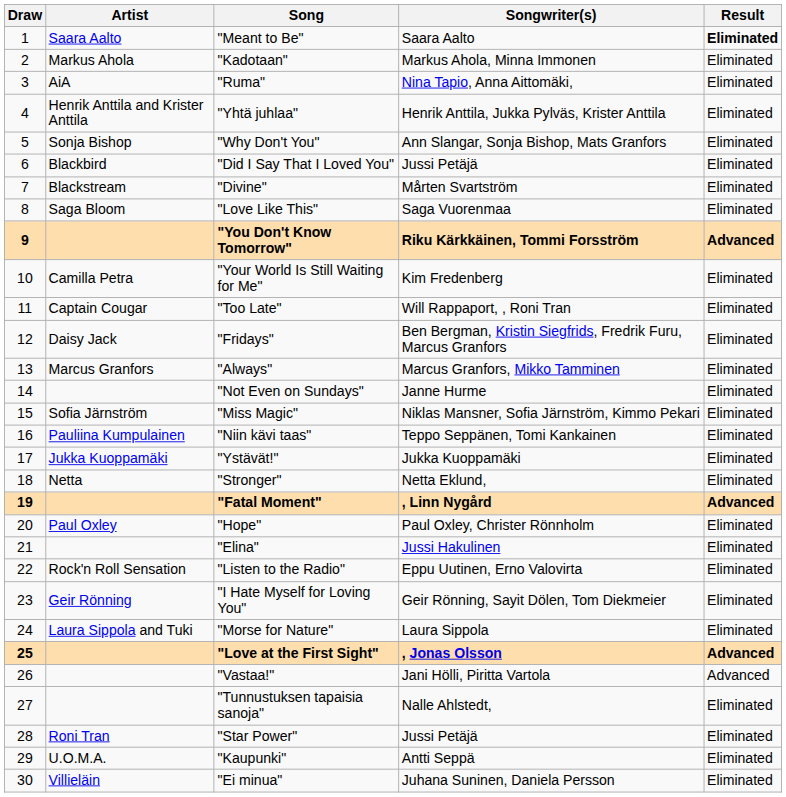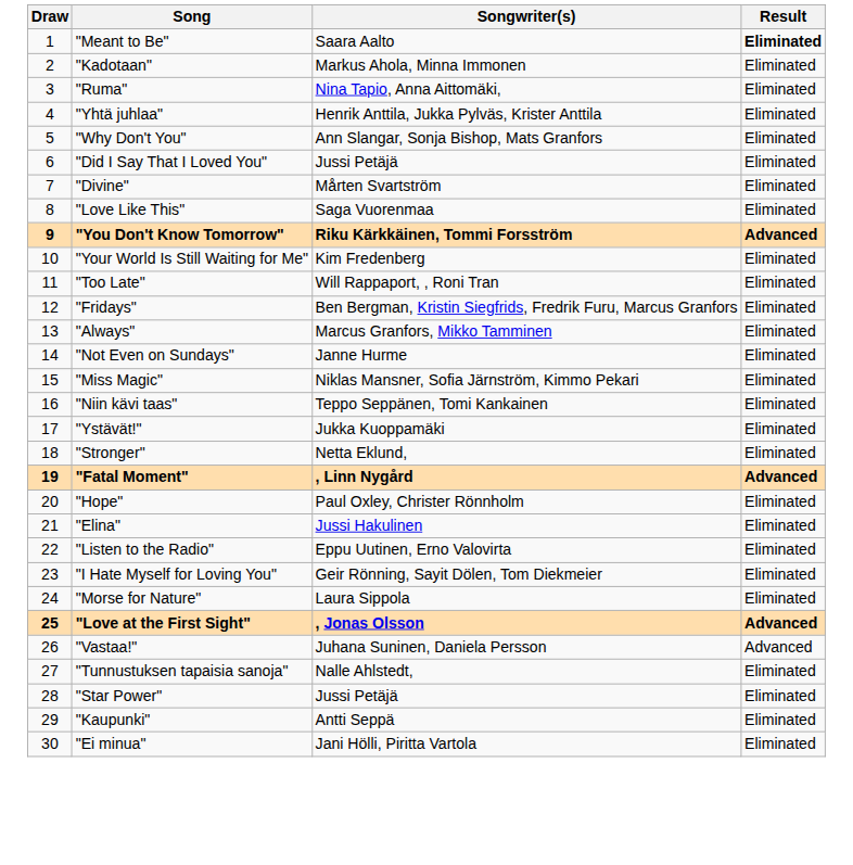 <table class="wikitable collapsible" style="margin: 1em auto 1em auto; text-align:center">
 <tr>
 <th>Draw</th>
-<th>Artist</th>
 <th>Song</th>
 <th>Songwriter(s)</th>
 <th>Result</th>
 </tr>
 <tr>
 <td>1</td>
-<td align="left"><a href='#'>Saara Aalto</a></td>
 <td align="left">"Meant to Be"</td>
 <td align="left">Saara Aalto</td>
 <td align="left"><strong>Eliminated</strong></td>
 </tr>
 <tr>
 <td>2</td>
-<td align="left">Markus Ahola</td>
 <td align="left">"Kadotaan"</td>
 <td align="left">Markus Ahola, Minna Immonen</td>
 <td align="left">Eliminated</td>
 </tr>
 <tr>
 <td>3</td>
-<td align="left">AiA</td>
 <td align="left">"Ruma"</td>
 <td align="left"><a href='#'>Nina Tapio</a>, Anna Aittomäki, </td>
 <td align="left">Eliminated</td>
 </tr>
 <tr>
 <td>4</td>
-<td align="left">Henrik Anttila and Krister Anttila</td>
 <td align="left">"Yhtä juhlaa"</td>
 <td align="left">Henrik Anttila, Jukka Pylväs, Krister Anttila</td>
 <td align="left">Eliminated</td>
 </tr>
 <tr>
 <td>5</td>
-<td align="left">Sonja Bishop</td>
 <td align="left">"Why Don't You"</td>
 <td align="left">Ann Slangar, Sonja Bishop, Mats Granfors</td>
 <td align="left">Eliminated</td>
 </tr>
 <tr>
 <td>6</td>
-<td align="left">Blackbird</td>
 <td align="left">"Did I Say That I Loved You"</td>
 <td align="left">Jussi Petäjä</td>
 <td align="left">Eliminated</td>
 </tr>
 <tr>
 <td>7</td>
-<td align="left">Blackstream</td>
 <td align="left">"Divine"</td>
 <td align="left">Mårten Svartström</td>
 <td align="left">Eliminated</td>
 </tr>
 <tr>
 <td>8</td>
-<td align="left">Saga Bloom</td>
 <td align="left">"Love Like This"</td>
 <td align="left">Saga Vuorenmaa</td>
 <td align="left">Eliminated</td>
 </tr>
 <tr style="font-weight:bold; background:navajowhite;">
 <td>9</td>
-<td align="left"></td>
 <td align="left">"You Don't Know Tomorrow"</td>
 <td align="left">Riku Kärkkäinen, Tommi Forsström</td>
 <td align="left">Advanced</td>
 </tr>
 <tr>
 <td>10</td>
-<td align="left">Camilla Petra</td>
 <td align="left">"Your World Is Still Waiting for Me"</td>
 <td align="left">Kim Fredenberg</td>
 <td align="left">Eliminated</td>
 </tr>
 <tr>
 <td>11</td>
-<td align="left">Captain Cougar</td>
 <td align="left">"Too Late"</td>
 <td align="left">Will Rappaport, , Roni Tran</td>
 <td align="left">Eliminated</td>
 </tr>
 <tr>
 <td>12</td>
-<td align="left">Daisy Jack</td>
 <td align="left">"Fridays"</td>
 <td align="left">Ben Bergman, <a href='#'>Kristin Siegfrids</a>, Fredrik Furu, Marcus Granfors</td>
 <td align="left">Eliminated</td>
 </tr>
 <tr>
 <td>13</td>
-<td align="left">Marcus Granfors</td>
 <td align="left">"Always"</td>
 <td align="left">Marcus Granfors, <a href='#'>Mikko Tamminen</a></td>
 <td align="left">Eliminated</td>
 </tr>
 <tr>
 <td>14</td>
-<td align="left"></td>
 <td align="left">"Not Even on Sundays"</td>
 <td align="left">Janne Hurme</td>
 <td align="left">Eliminated</td>
 </tr>
 <tr>
 <td>15</td>
-<td align="left">Sofia Järnström</td>
 <td align="left">"Miss Magic"</td>
 <td align="left">Niklas Mansner, Sofia Järnström, Kimmo Pekari</td>
 <td align="left">Eliminated</td>
 </tr>
 <tr>
 <td>16</td>
-<td align="left"><a href='#'>Pauliina Kumpulainen</a></td>
 <td align="left">"Niin kävi taas"</td>
 <td align="left">Teppo Seppänen, Tomi Kankainen</td>
 <td align="left">Eliminated</td>
 </tr>
 <tr>
 <td>17</td>
-<td align="left"><a href='#'>Jukka Kuoppamäki</a></td>
 <td align="left">"Ystävät!"</td>
 <td align="left">Jukka Kuoppamäki</td>
 <td align="left">Eliminated</td>
 </tr>
 <tr>
 <td>18</td>
-<td align="left">Netta</td>
 <td align="left">"Stronger"</td>
 <td align="left">Netta Eklund, </td>
 <td align="left">Eliminated</td>
 </tr>
 <tr style="font-weight:bold; background:navajowhite;">
 <td>19</td>
-<td align="left"></td>
 <td align="left">"Fatal Moment"</td>
 <td align="left">, Linn Nygård</td>
 <td align="left">Advanced</td>
 </tr>
 <tr>
 <td>20</td>
-<td align="left"><a href='#'>Paul Oxley</a></td>
 <td align="left">"Hope"</td>
 <td align="left">Paul Oxley, Christer Rönnholm</td>
 <td align="left">Eliminated</td>
 </tr>
 <tr>
 <td>21</td>
-<td align="left"></td>
 <td align="left">"Elina"</td>
 <td align="left"><a href='#'>Jussi Hakulinen</a></td>
 <td align="left">Eliminated</td>
 </tr>
 <tr>
 <td>22</td>
-<td align="left">Rock'n Roll Sensation</td>
 <td align="left">"Listen to the Radio"</td>
 <td align="left">Eppu Uutinen, Erno Valovirta</td>
 <td align="left">Eliminated</td>
 </tr>
 <tr>
 <td>23</td>
-<td align="left"><a href='#'>Geir Rönning</a></td>
 <td align="left">"I Hate Myself for Loving You"</td>
 <td align="left">Geir Rönning, Sayit Dölen, Tom Diekmeier</td>
 <td align="left">Eliminated</td>
 </tr>
 <tr>
 <td>24</td>
-<td align="left"><a href='#'>Laura Sippola</a> and Tuki</td>
 <td align="left">"Morse for Nature"</td>
 <td align="left">Laura Sippola</td>
 <td align="left">Eliminated</td>
 </tr>
 <tr style="font-weight:bold; background:navajowhite;">
 <td>25</td>
-<td align="left"></td>
 <td align="left">"Love at the First Sight"</td>
 <td align="left">, <a href='#'>Jonas Olsson</a></td>
 <td align="left">Advanced</td>
 </tr>
 <tr>
 <td>26</td>
-<td align="left"></td>
 <td align="left">"Vastaa!"</td>
-<td align="left">Jani Hölli, Piritta Vartola</td>
+<td align="left">Juhana Suninen, Daniela Persson</td>
 <td align="left">Advanced</td>
 </tr>
 <tr>
 <td>27</td>
-<td align="left"></td>
 <td align="left">"Tunnustuksen tapaisia sanoja"</td>
 <td align="left">Nalle Ahlstedt, </td>
 <td align="left">Eliminated</td>
 </tr>
 <tr>
 <td>28</td>
-<td align="left"><a href='#'>Roni Tran</a></td>
 <td align="left">"Star Power"</td>
 <td align="left">Jussi Petäjä</td>
 <td align="left">Eliminated</td>
 </tr>
 <tr>
 <td>29</td>
-<td align="left">U.O.M.A.</td>
 <td align="left">"Kaupunki"</td>
 <td align="left">Antti Seppä</td>
 <td align="left">Eliminated</td>
 </tr>
 <tr>
 <td>30</td>
-<td align="left"><a href='#'>Villieläin</a></td>
 <td align="left">"Ei minua"</td>
-<td align="left">Juhana Suninen, Daniela Persson</td>
+<td align="left">Jani Hölli, Piritta Vartola</td>
 <td align="left">Eliminated</td>
 </tr>
 </table>
